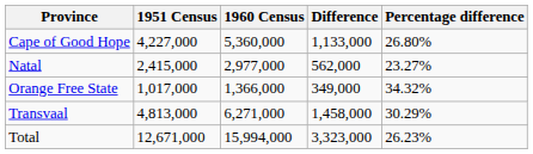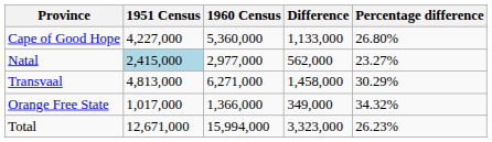 <table class="wikitable">
 <tr>
 <th>Province</th>
 <th>1951 Census</th>
 <th>1960 Census</th>
 <th>Difference</th>
 <th>Percentage difference</th>
 </tr>
 <tr>
 <td><a href='#'>Cape of Good Hope</a></td>
 <td>4,227,000</td>
 <td>5,360,000</td>
 <td>1,133,000</td>
 <td>26.80%</td>
 </tr>
 <tr>
 <td><a href='#'>Natal</a></td>
-<td>2,415,000</td>
+<td style="background: lightblue;">2,415,000</td>
 <td>2,977,000</td>
 <td>562,000</td>
 <td>23.27%</td>
+</tr>
+<tr>
+<td><a href='#'>Transvaal</a></td>
+<td>4,813,000</td>
+<td>6,271,000</td>
+<td>1,458,000</td>
+<td>30.29%</td>
 </tr>
 <tr>
 <td><a href='#'>Orange Free State</a></td>
 <td>1,017,000</td>
 <td>1,366,000</td>
 <td>349,000</td>
 <td>34.32%</td>
 </tr>
 <tr>
-<td><a href='#'>Transvaal</a></td>
-<td>4,813,000</td>
-<td>6,271,000</td>
-<td>1,458,000</td>
-<td>30.29%</td>
-</tr>
-<tr>
 <td>Total</td>
 <td>12,671,000</td>
 <td>15,994,000</td>
 <td>3,323,000</td>
 <td>26.23%</td>
 </tr>
 </table>
